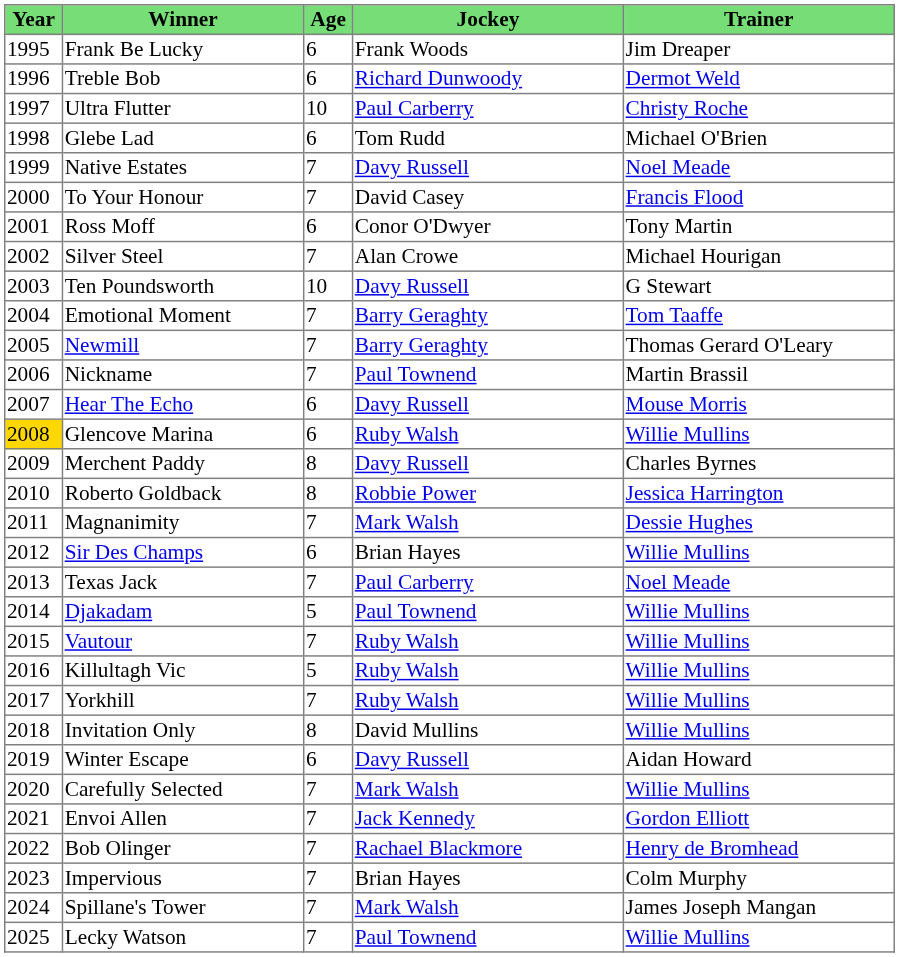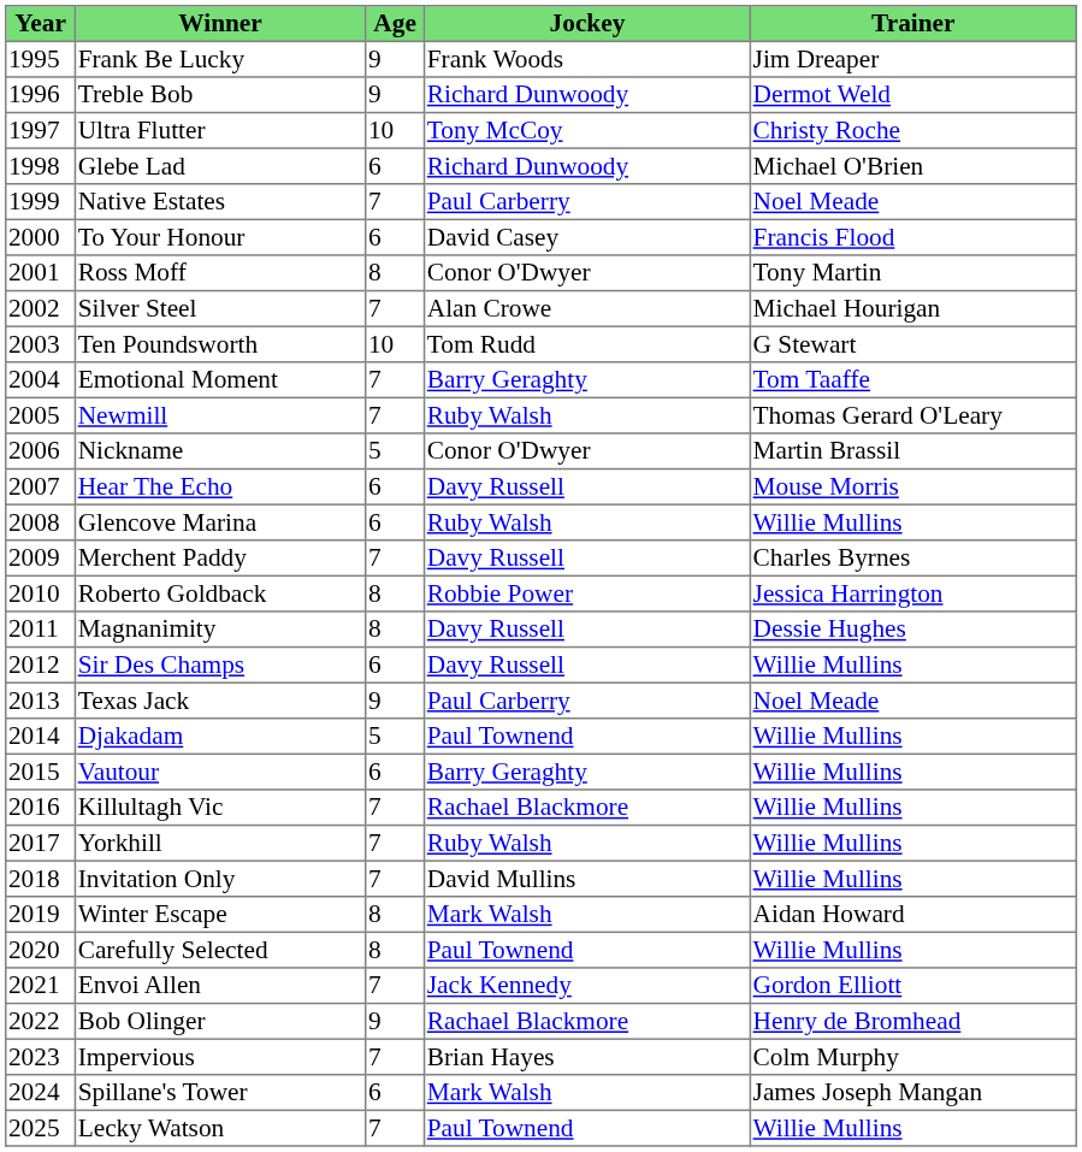 <table class = "sortable" | border="1" style="border-collapse: collapse; font-size:90%">
 <tr bgcolor="#77dd77" align="center">
 <th style="width:36px"><strong>Year</strong></th>
 <th style="width:160px"><strong>Winner</strong></th>
 <th style="width:30px"><strong>Age</strong></th>
 <th style="width:180px"><strong>Jockey</strong></th>
 <th style="width:180px"><strong>Trainer</strong></th>
 </tr>
 <tr>
 <td>1995</td>
 <td>Frank Be Lucky</td>
-<td>6</td>
+<td>9</td>
 <td>Frank Woods</td>
 <td>Jim Dreaper</td>
 </tr>
 <tr>
 <td>1996</td>
 <td>Treble Bob</td>
-<td>6</td>
+<td>9</td>
 <td><a href='#'>Richard Dunwoody</a></td>
 <td><a href='#'>Dermot Weld</a></td>
 </tr>
 <tr>
 <td>1997</td>
 <td>Ultra Flutter</td>
 <td>10</td>
-<td><a href='#'>Paul Carberry</a></td>
+<td><a href='#'>Tony McCoy</a></td>
 <td><a href='#'>Christy Roche</a></td>
 </tr>
 <tr>
 <td>1998</td>
 <td>Glebe Lad</td>
 <td>6</td>
-<td>Tom Rudd</td>
+<td><a href='#'>Richard Dunwoody</a></td>
 <td>Michael O'Brien</td>
 </tr>
 <tr>
 <td>1999</td>
 <td>Native Estates</td>
 <td>7</td>
-<td><a href='#'>Davy Russell</a></td>
+<td><a href='#'>Paul Carberry</a></td>
 <td><a href='#'>Noel Meade</a></td>
 </tr>
 <tr>
 <td>2000</td>
 <td>To Your Honour</td>
-<td>7</td>
+<td>6</td>
 <td>David Casey</td>
 <td><a href='#'>Francis Flood</a></td>
 </tr>
 <tr>
 <td>2001</td>
 <td>Ross Moff</td>
-<td>6</td>
+<td>8</td>
 <td>Conor O'Dwyer</td>
 <td>Tony Martin</td>
 </tr>
 <tr>
 <td>2002</td>
 <td>Silver Steel</td>
 <td>7</td>
 <td>Alan Crowe</td>
 <td>Michael Hourigan</td>
 </tr>
 <tr>
 <td>2003</td>
 <td>Ten Poundsworth</td>
 <td>10</td>
-<td><a href='#'>Davy Russell</a></td>
+<td>Tom Rudd</td>
 <td>G Stewart</td>
 </tr>
 <tr>
 <td>2004</td>
 <td>Emotional Moment</td>
 <td>7</td>
 <td><a href='#'>Barry Geraghty</a></td>
 <td><a href='#'>Tom Taaffe</a></td>
 </tr>
 <tr>
 <td>2005</td>
 <td><a href='#'>Newmill</a></td>
 <td>7</td>
-<td><a href='#'>Barry Geraghty</a></td>
+<td><a href='#'>Ruby Walsh</a></td>
 <td>Thomas Gerard O'Leary</td>
 </tr>
 <tr>
 <td>2006</td>
 <td>Nickname</td>
-<td>7</td>
-<td><a href='#'>Paul Townend</a></td>
+<td>5</td>
+<td>Conor O'Dwyer</td>
 <td>Martin Brassil</td>
 </tr>
 <tr>
 <td>2007</td>
 <td><a href='#'>Hear The Echo</a></td>
 <td>6</td>
 <td><a href='#'>Davy Russell</a></td>
 <td><a href='#'>Mouse Morris</a></td>
 </tr>
 <tr>
-<td style="background: gold;">2008</td>
+<td>2008</td>
 <td>Glencove Marina</td>
 <td>6</td>
 <td><a href='#'>Ruby Walsh</a></td>
 <td><a href='#'>Willie Mullins</a></td>
 </tr>
 <tr>
 <td>2009</td>
 <td>Merchent Paddy</td>
-<td>8</td>
+<td>7</td>
 <td><a href='#'>Davy Russell</a></td>
 <td>Charles Byrnes</td>
 </tr>
 <tr>
 <td>2010</td>
 <td>Roberto Goldback</td>
 <td>8</td>
 <td><a href='#'>Robbie Power</a></td>
 <td><a href='#'>Jessica Harrington</a></td>
 </tr>
 <tr>
 <td>2011</td>
 <td>Magnanimity</td>
-<td>7</td>
-<td><a href='#'>Mark Walsh</a></td>
+<td>8</td>
+<td><a href='#'>Davy Russell</a></td>
 <td><a href='#'>Dessie Hughes</a></td>
 </tr>
 <tr>
 <td>2012</td>
 <td><a href='#'>Sir Des Champs</a></td>
 <td>6</td>
-<td>Brian Hayes</td>
+<td><a href='#'>Davy Russell</a></td>
 <td><a href='#'>Willie Mullins</a></td>
 </tr>
 <tr>
 <td>2013</td>
 <td>Texas Jack</td>
-<td>7</td>
+<td>9</td>
 <td><a href='#'>Paul Carberry</a></td>
 <td><a href='#'>Noel Meade</a></td>
 </tr>
 <tr>
 <td>2014</td>
 <td><a href='#'>Djakadam</a></td>
 <td>5</td>
 <td><a href='#'>Paul Townend</a></td>
 <td><a href='#'>Willie Mullins</a></td>
 </tr>
 <tr>
 <td>2015</td>
 <td><a href='#'>Vautour</a></td>
-<td>7</td>
-<td><a href='#'>Ruby Walsh</a></td>
+<td>6</td>
+<td><a href='#'>Barry Geraghty</a></td>
 <td><a href='#'>Willie Mullins</a></td>
 </tr>
 <tr>
 <td>2016</td>
 <td>Killultagh Vic</td>
-<td>5</td>
-<td><a href='#'>Ruby Walsh</a></td>
+<td>7</td>
+<td><a href='#'>Rachael Blackmore</a></td>
 <td><a href='#'>Willie Mullins</a></td>
 </tr>
 <tr>
 <td>2017</td>
 <td>Yorkhill</td>
 <td>7</td>
 <td><a href='#'>Ruby Walsh</a></td>
 <td><a href='#'>Willie Mullins</a></td>
 </tr>
 <tr>
 <td>2018</td>
 <td>Invitation Only</td>
-<td>8</td>
+<td>7</td>
 <td>David Mullins</td>
 <td><a href='#'>Willie Mullins</a></td>
 </tr>
 <tr>
 <td>2019</td>
 <td>Winter Escape</td>
-<td>6</td>
-<td><a href='#'>Davy Russell</a></td>
+<td>8</td>
+<td><a href='#'>Mark Walsh</a></td>
 <td>Aidan Howard</td>
 </tr>
 <tr>
 <td>2020</td>
 <td>Carefully Selected</td>
-<td>7</td>
-<td><a href='#'>Mark Walsh</a></td>
+<td>8</td>
+<td><a href='#'>Paul Townend</a></td>
 <td><a href='#'>Willie Mullins</a></td>
 </tr>
 <tr>
 <td>2021</td>
 <td>Envoi Allen</td>
 <td>7</td>
 <td><a href='#'>Jack Kennedy</a></td>
 <td><a href='#'>Gordon Elliott</a></td>
 </tr>
 <tr>
 <td>2022</td>
 <td>Bob Olinger</td>
-<td>7</td>
+<td>9</td>
 <td><a href='#'>Rachael Blackmore</a></td>
 <td><a href='#'>Henry de Bromhead</a></td>
 </tr>
 <tr>
 <td>2023</td>
 <td>Impervious</td>
 <td>7</td>
 <td>Brian Hayes</td>
 <td>Colm Murphy</td>
 </tr>
 <tr>
 <td>2024</td>
 <td>Spillane's Tower</td>
-<td>7</td>
+<td>6</td>
 <td><a href='#'>Mark Walsh</a></td>
 <td>James Joseph Mangan</td>
 </tr>
 <tr>
 <td>2025</td>
 <td>Lecky Watson</td>
 <td>7</td>
 <td><a href='#'>Paul Townend</a></td>
 <td><a href='#'>Willie Mullins</a></td>
 </tr>
 </table>
